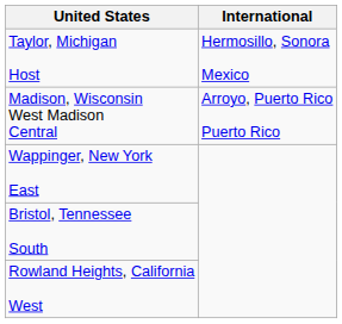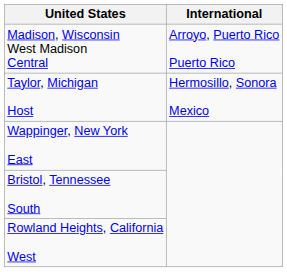 <table class="wikitable">
 <tr>
 <th>United States</th>
 <th>International</th>
 </tr>
 <tr>
+<td> <a href='#'>Madison</a>, <a href='#'>Wisconsin</a><br>West Madison<br><a href='#'>Central</a></td>
+<td> <a href='#'>Arroyo</a>, <a href='#'>Puerto Rico</a><br><br><a href='#'>Puerto Rico</a></td>
+</tr>
+<tr>
 <td> <a href='#'>Taylor</a>, <a href='#'>Michigan</a><br><br><a href='#'>Host</a></td>
 <td> <a href='#'>Hermosillo</a>, <a href='#'>Sonora</a><br><br><a href='#'>Mexico</a></td>
-</tr>
-<tr>
-<td> <a href='#'>Madison</a>, <a href='#'>Wisconsin</a><br>West Madison<br><a href='#'>Central</a></td>
-<td> <a href='#'>Arroyo</a>, <a href='#'>Puerto Rico</a><br><br><a href='#'>Puerto Rico</a></td>
 </tr>
 <tr>
 <td> <a href='#'>Wappinger</a>, <a href='#'>New York</a><br><br><a href='#'>East</a></td>
 <td rowspan=3></td>
 </tr>
 <tr>
 <td> <a href='#'>Bristol</a>, <a href='#'>Tennessee</a><br><br><a href='#'>South</a></td>
 </tr>
 <tr>
 <td> <a href='#'>Rowland Heights</a>, <a href='#'>California</a><br><br><a href='#'>West</a></td>
 </tr>
 </table>
